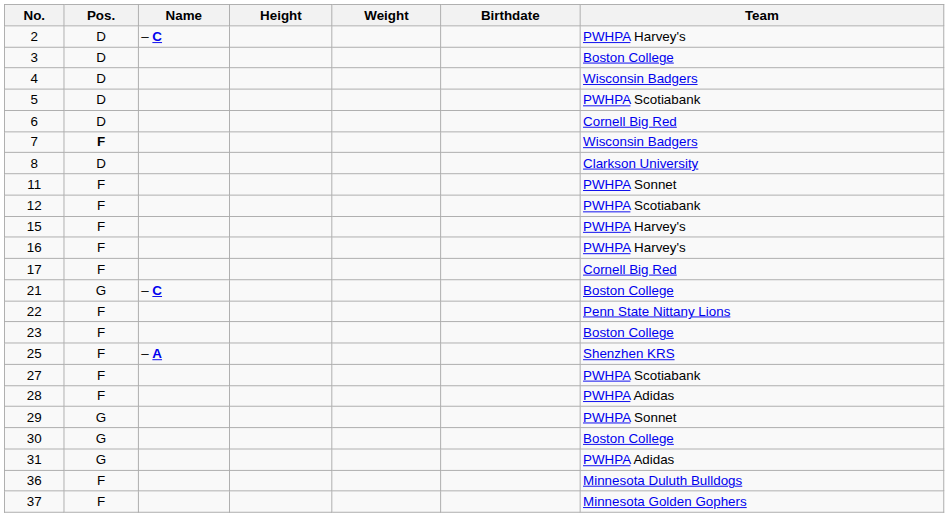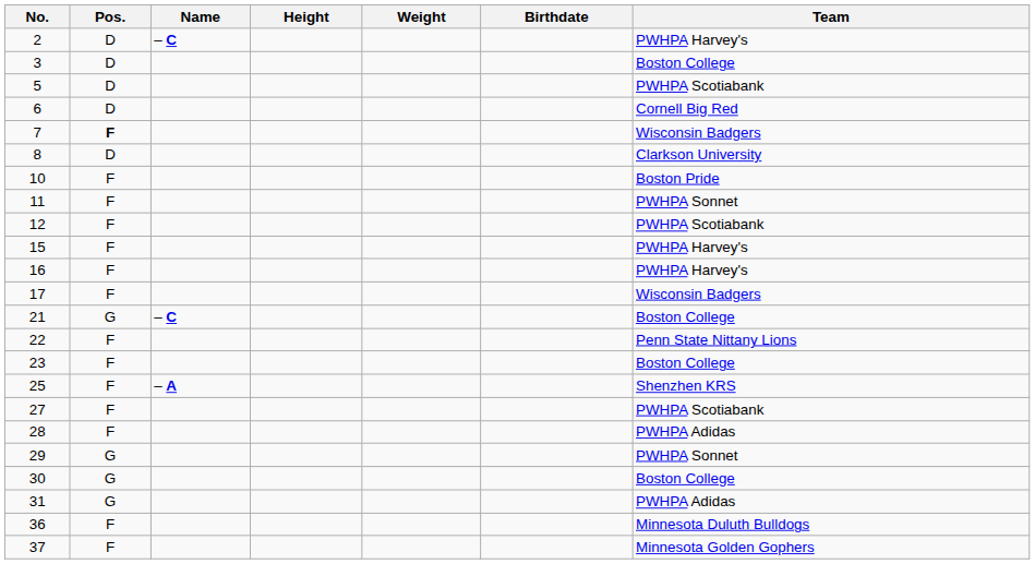 <table class="wikitable sortable" width="80%" style="font-size: 90%; text-align: center;">
 <tr>
 <th>No.</th>
 <th>Pos.</th>
 <th>Name</th>
 <th>Height</th>
 <th>Weight</th>
 <th>Birthdate</th>
 <th>Team</th>
 </tr>
 <tr>
 <td>2</td>
 <td>D</td>
 <td align=left> – <a href='#'><strong>C</strong></a></td>
 <td></td>
 <td></td>
 <td></td>
 <td style="text-align:left;"> <a href='#'>PWHPA</a> Harvey's</td>
 </tr>
 <tr>
 <td>3</td>
 <td>D</td>
 <td align=left></td>
 <td></td>
 <td></td>
 <td></td>
 <td style="text-align:left;"> <a href='#'>Boston College</a></td>
-</tr>
-<tr>
-<td>4</td>
-<td>D</td>
-<td align=left></td>
-<td></td>
-<td></td>
-<td></td>
-<td style="text-align:left;"> <a href='#'>Wisconsin Badgers</a></td>
 </tr>
 <tr>
 <td>5</td>
 <td>D</td>
 <td align=left></td>
 <td></td>
 <td></td>
 <td></td>
 <td style="text-align:left;"> <a href='#'>PWHPA</a> Scotiabank</td>
 </tr>
 <tr>
 <td>6</td>
 <td>D</td>
 <td align=left></td>
 <td></td>
 <td></td>
 <td></td>
 <td style="text-align:left;"> <a href='#'>Cornell Big Red</a></td>
 </tr>
 <tr>
 <td>7</td>
 <td><strong>F</strong></td>
 <td align=left></td>
 <td></td>
 <td></td>
 <td></td>
 <td style="text-align:left;"> <a href='#'>Wisconsin Badgers</a></td>
 </tr>
 <tr>
 <td>8</td>
 <td>D</td>
 <td align=left></td>
 <td></td>
 <td></td>
 <td></td>
 <td style="text-align:left;"> <a href='#'>Clarkson University</a></td>
+</tr>
+<tr>
+<td>10</td>
+<td>F</td>
+<td align=left></td>
+<td></td>
+<td></td>
+<td></td>
+<td style="text-align:left;"> <a href='#'>Boston Pride</a></td>
 </tr>
 <tr>
 <td>11</td>
 <td>F</td>
 <td align=left></td>
 <td></td>
 <td></td>
 <td></td>
 <td style="text-align:left;"> <a href='#'>PWHPA</a> Sonnet</td>
 </tr>
 <tr>
 <td>12</td>
 <td>F</td>
 <td align=left></td>
 <td></td>
 <td></td>
 <td></td>
 <td style="text-align:left;"> <a href='#'>PWHPA</a> Scotiabank</td>
 </tr>
 <tr>
 <td>15</td>
 <td>F</td>
 <td align=left></td>
 <td></td>
 <td></td>
 <td></td>
 <td style="text-align:left;"> <a href='#'>PWHPA</a> Harvey's</td>
 </tr>
 <tr>
 <td>16</td>
 <td>F</td>
 <td align=left></td>
 <td></td>
 <td></td>
 <td></td>
 <td style="text-align:left;"> <a href='#'>PWHPA</a> Harvey's</td>
 </tr>
 <tr>
 <td>17</td>
 <td>F</td>
 <td align=left></td>
 <td></td>
 <td></td>
 <td></td>
-<td style="text-align:left;"> <a href='#'>Cornell Big Red</a></td>
+<td style="text-align:left;"> <a href='#'>Wisconsin Badgers</a></td>
 </tr>
 <tr>
 <td>21</td>
 <td>G</td>
 <td align=left> – <a href='#'><strong>C</strong></a></td>
 <td></td>
 <td></td>
 <td></td>
 <td style="text-align:left;"> <a href='#'>Boston College</a></td>
 </tr>
 <tr>
 <td>22</td>
 <td>F</td>
 <td align=left></td>
 <td></td>
 <td></td>
 <td></td>
 <td style="text-align:left;"> <a href='#'>Penn State Nittany Lions</a></td>
 </tr>
 <tr>
 <td>23</td>
 <td>F</td>
 <td align=left></td>
 <td></td>
 <td></td>
 <td></td>
 <td style="text-align:left;"> <a href='#'>Boston College</a></td>
 </tr>
 <tr>
 <td>25</td>
 <td>F</td>
 <td align=left> – <a href='#'><strong>A</strong></a></td>
 <td></td>
 <td></td>
 <td></td>
 <td style="text-align:left;"> <a href='#'>Shenzhen KRS</a></td>
 </tr>
 <tr>
 <td>27</td>
 <td>F</td>
 <td align=left></td>
 <td></td>
 <td></td>
 <td></td>
 <td style="text-align:left;"> <a href='#'>PWHPA</a> Scotiabank</td>
 </tr>
 <tr>
 <td>28</td>
 <td>F</td>
 <td align=left></td>
 <td></td>
 <td></td>
 <td></td>
 <td style="text-align:left;"> <a href='#'>PWHPA</a> Adidas</td>
 </tr>
 <tr>
 <td>29</td>
 <td>G</td>
 <td align=left></td>
 <td></td>
 <td></td>
 <td></td>
 <td style="text-align:left;"> <a href='#'>PWHPA</a> Sonnet</td>
 </tr>
 <tr>
 <td>30</td>
 <td>G</td>
 <td align=left></td>
 <td></td>
 <td></td>
 <td></td>
 <td style="text-align:left;"> <a href='#'>Boston College</a></td>
 </tr>
 <tr>
 <td>31</td>
 <td>G</td>
 <td align=left></td>
 <td></td>
 <td></td>
 <td></td>
 <td style="text-align:left;"> <a href='#'>PWHPA</a> Adidas</td>
 </tr>
 <tr>
 <td>36</td>
 <td>F</td>
 <td align=left></td>
 <td></td>
 <td></td>
 <td></td>
 <td style="text-align:left;"> <a href='#'>Minnesota Duluth Bulldogs</a></td>
 </tr>
 <tr>
 <td>37</td>
 <td>F</td>
 <td align=left></td>
 <td></td>
 <td></td>
 <td></td>
 <td style="text-align:left;"> <a href='#'>Minnesota Golden Gophers</a></td>
 </tr>
 </table>
